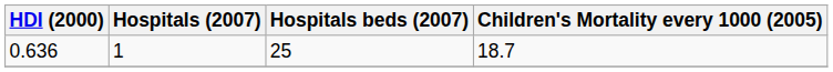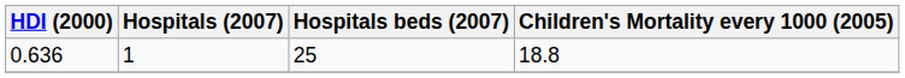 <table class="wikitable" border="1">
 <tr>
 <th><a href='#'>HDI</a> (2000)</th>
 <th>Hospitals (2007)</th>
 <th>Hospitals beds (2007)</th>
 <th>Children's Mortality every 1000 (2005)</th>
 </tr>
 <tr>
 <td>0.636</td>
 <td>1</td>
 <td>25</td>
-<td>18.7</td>
+<td>18.8</td>
 </tr>
 <tr>
 </tr>
 </table>
